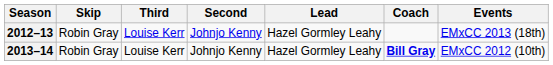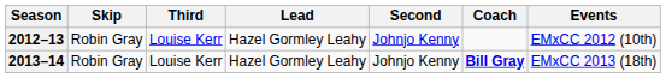 <table class="wikitable">
 <tr>
 <th scope="col">Season</th>
 <th scope="col">Skip</th>
 <th scope="col">Third</th>
+<th scope="col">Lead</th>
 <th scope="col">Second</th>
-<th scope="col">Lead</th>
 <th scope="col">Coach</th>
 <th scope="col">Events</th>
 </tr>
 <tr>
 <th scope="row">2012–13</th>
 <td>Robin Gray</td>
 <td><a href='#'>Louise Kerr</a></td>
+<td>Hazel Gormley Leahy</td>
 <td><a href='#'>Johnjo Kenny</a></td>
-<td>Hazel Gormley Leahy</td>
 <td></td>
-<td><a href='#'>EMxCC 2013</a> (18th)</td>
+<td><a href='#'>EMxCC 2012</a> (10th)</td>
 </tr>
 <tr>
 <th scope="row">2013–14</th>
 <td>Robin Gray</td>
 <td>Louise Kerr</td>
+<td>Hazel Gormley Leahy</td>
 <td>Johnjo Kenny</td>
-<td>Hazel Gormley Leahy</td>
 <td><strong><a href='#'>Bill Gray</a></strong></td>
-<td><a href='#'>EMxCC 2012</a> (10th)</td>
+<td><a href='#'>EMxCC 2013</a> (18th)</td>
 </tr>
 </table>
